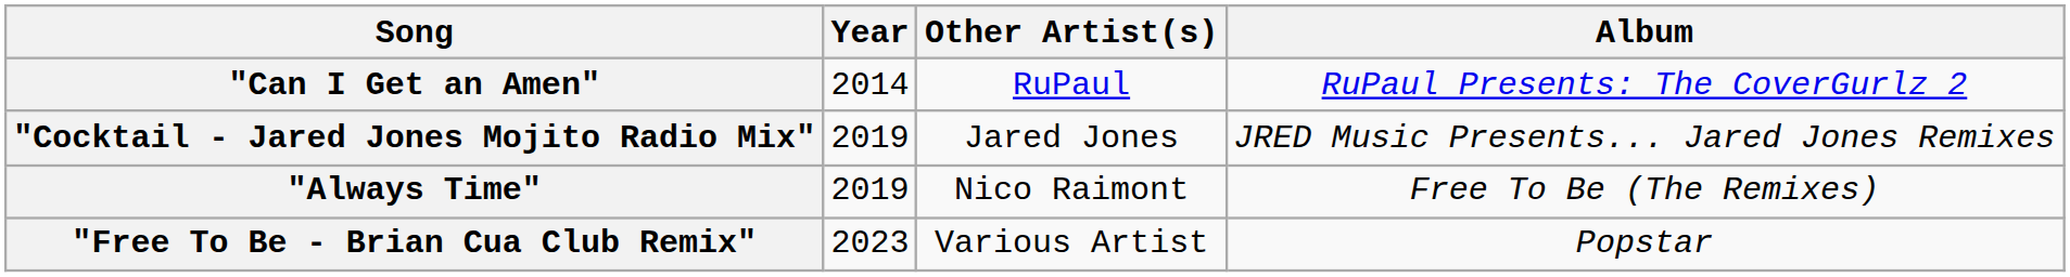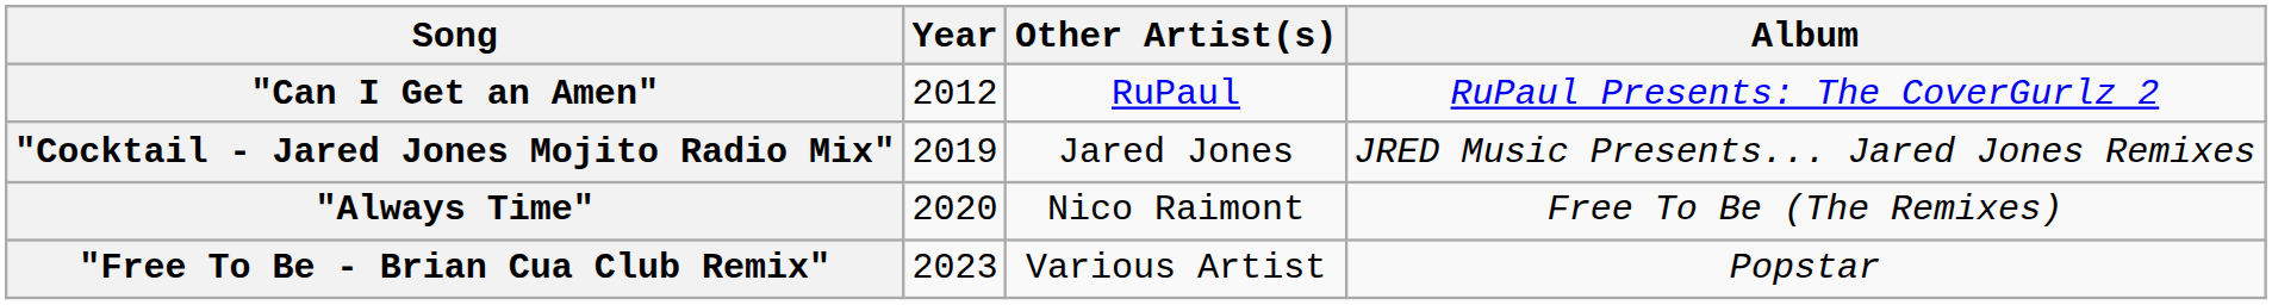 <table class="wikitable plainrowheaders" style="text-align:center;">
 <tr>
 <th scope="col">Song</th>
 <th scope="col">Year</th>
 <th scope="col">Other Artist(s)</th>
 <th scope="col">Album</th>
 </tr>
 <tr>
 <th scope="row">"Can I Get an Amen"</th>
-<td>2014</td>
+<td>2012</td>
 <td><a href='#'>RuPaul</a></td>
 <td><em><a href='#'>RuPaul Presents: The CoverGurlz 2</a></em></td>
 </tr>
 <tr>
 <th scope="row">"Cocktail - Jared Jones Mojito Radio Mix"</th>
 <td>2019</td>
 <td>Jared Jones</td>
 <td><em>JRED Music Presents... Jared Jones Remixes</em></td>
 </tr>
 <tr>
 <th scope="row">"Always Time"</th>
-<td>2019</td>
+<td>2020</td>
 <td>Nico Raimont</td>
 <td><em>Free To Be (The Remixes)</em></td>
 </tr>
 <tr>
 <th scope="row">"Free To Be - Brian Cua Club Remix"</th>
 <td>2023</td>
 <td>Various Artist</td>
 <td><em>Popstar</em></td>
 </tr>
 </table>
